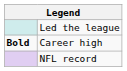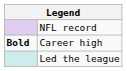 <table class="wikitable mw-collapsible mw-collapsed">
 <tr>
 <th colspan="2">Legend</th>
 </tr>
 <tr>
-<td style="background:#cfecec; width:3em;"></td>
-<td>Led the league</td>
+<td style="background:#e0cef2; width:3em;"></td>
+<td>NFL record</td>
 </tr>
 <tr>
 <td><strong>Bold</strong></td>
 <td>Career high</td>
 </tr>
 <tr>
-<td style="background:#e0cef2; width:3em;"></td>
-<td>NFL record</td>
+<td style="background:#cfecec; width:3em;"></td>
+<td>Led the league</td>
 </tr>
 </table>
